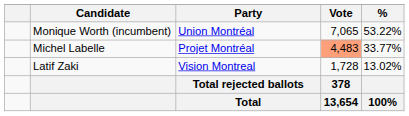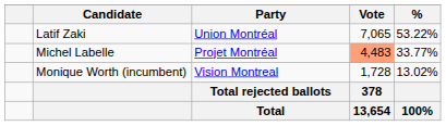 <table class="wikitable">
 <tr>
 </tr>
 <tr>
 <th bgcolor="#DDDDFF" width="30px"> </th>
 <th bgcolor="#DDDDFF" width="200px">Candidate</th>
 <th bgcolor="#DDDDFF" width="200px">Party</th>
 <th bgcolor="#DDDDFF" width="50px">Vote</th>
 <th bgcolor="#DDDDFF" width="30px">%</th>
 </tr>
 <tr>
 <td> </td>
-<td>Monique Worth (incumbent)</td>
+<td>Latif Zaki</td>
 <td><a href='#'>Union Montréal</a></td>
 <td align="right">7,065</td>
 <td align="right">53.22%</td>
 </tr>
 <tr>
 <td> </td>
 <td>Michel Labelle</td>
 <td><a href='#'>Projet Montréal</a></td>
 <td align="right" style="background: lightsalmon;">4,483</td>
 <td align="right">33.77%</td>
 </tr>
 <tr>
 <td> </td>
-<td>Latif Zaki</td>
+<td>Monique Worth (incumbent)</td>
 <td><a href='#'>Vision Montreal</a></td>
 <td align="right">1,728</td>
 <td align="right">13.02%</td>
 </tr>
 <tr>
 <td> </td>
 <th></th>
 <th align=right>Total rejected ballots</th>
 <th align=right>378</th>
 <th align=right></th>
 </tr>
 <tr>
 <td> </td>
 <th></th>
 <th align=right>Total</th>
 <th align=right>13,654</th>
 <th align=right>100%</th>
 </tr>
 </table>
